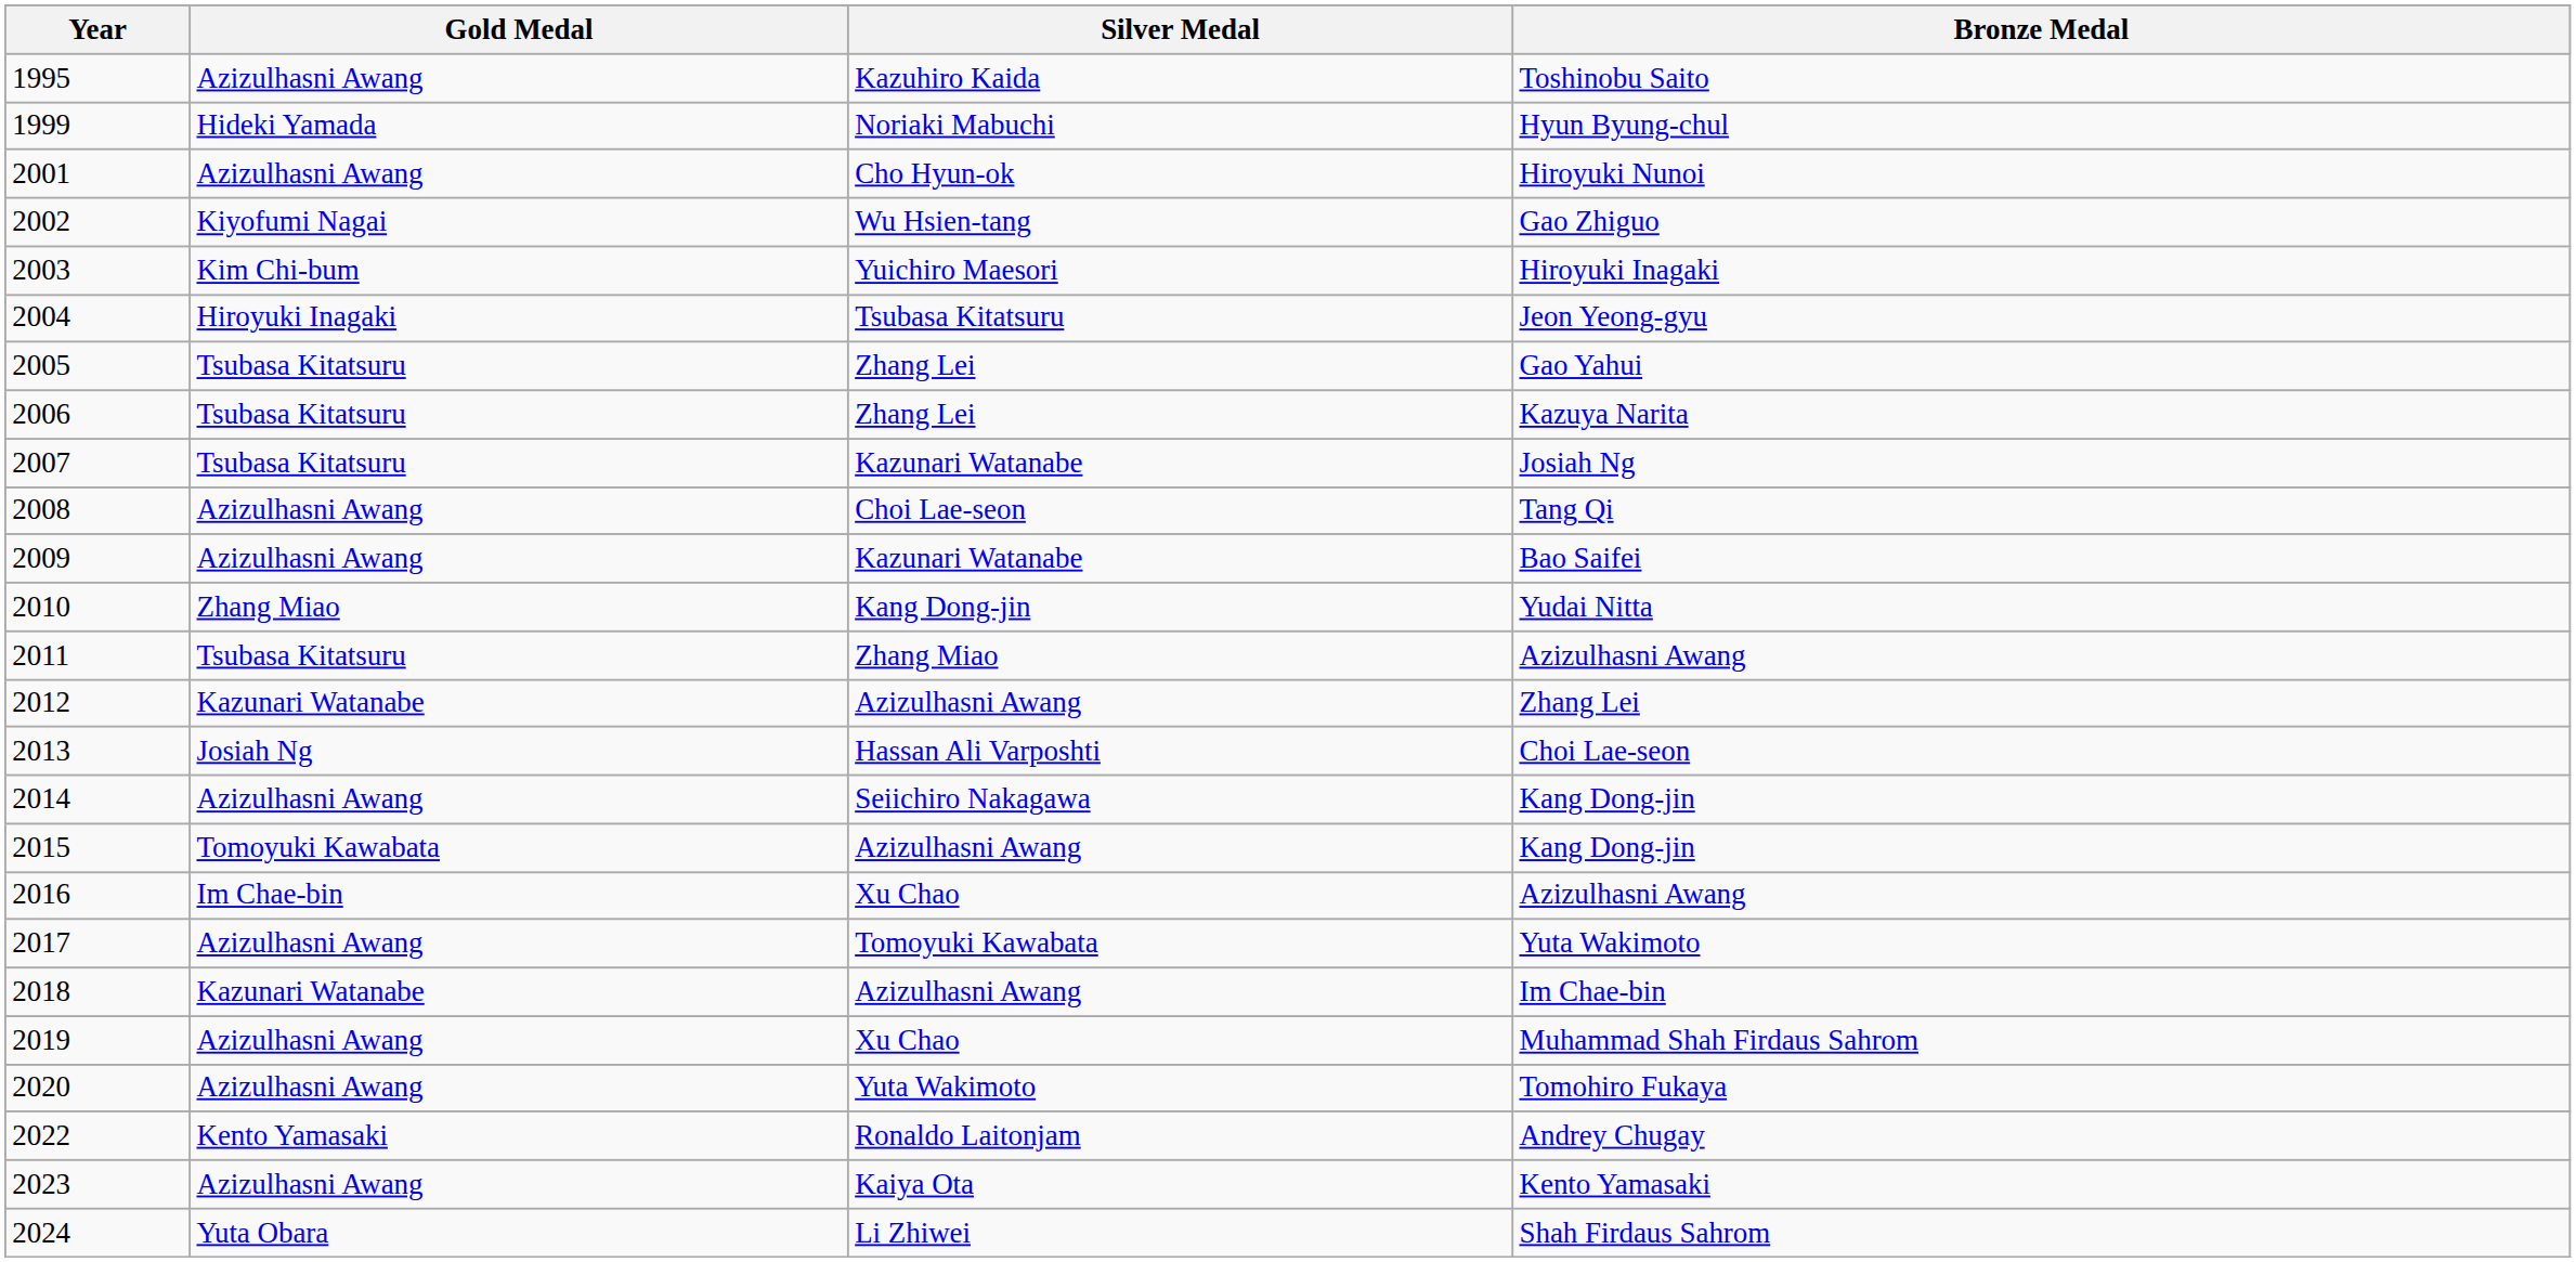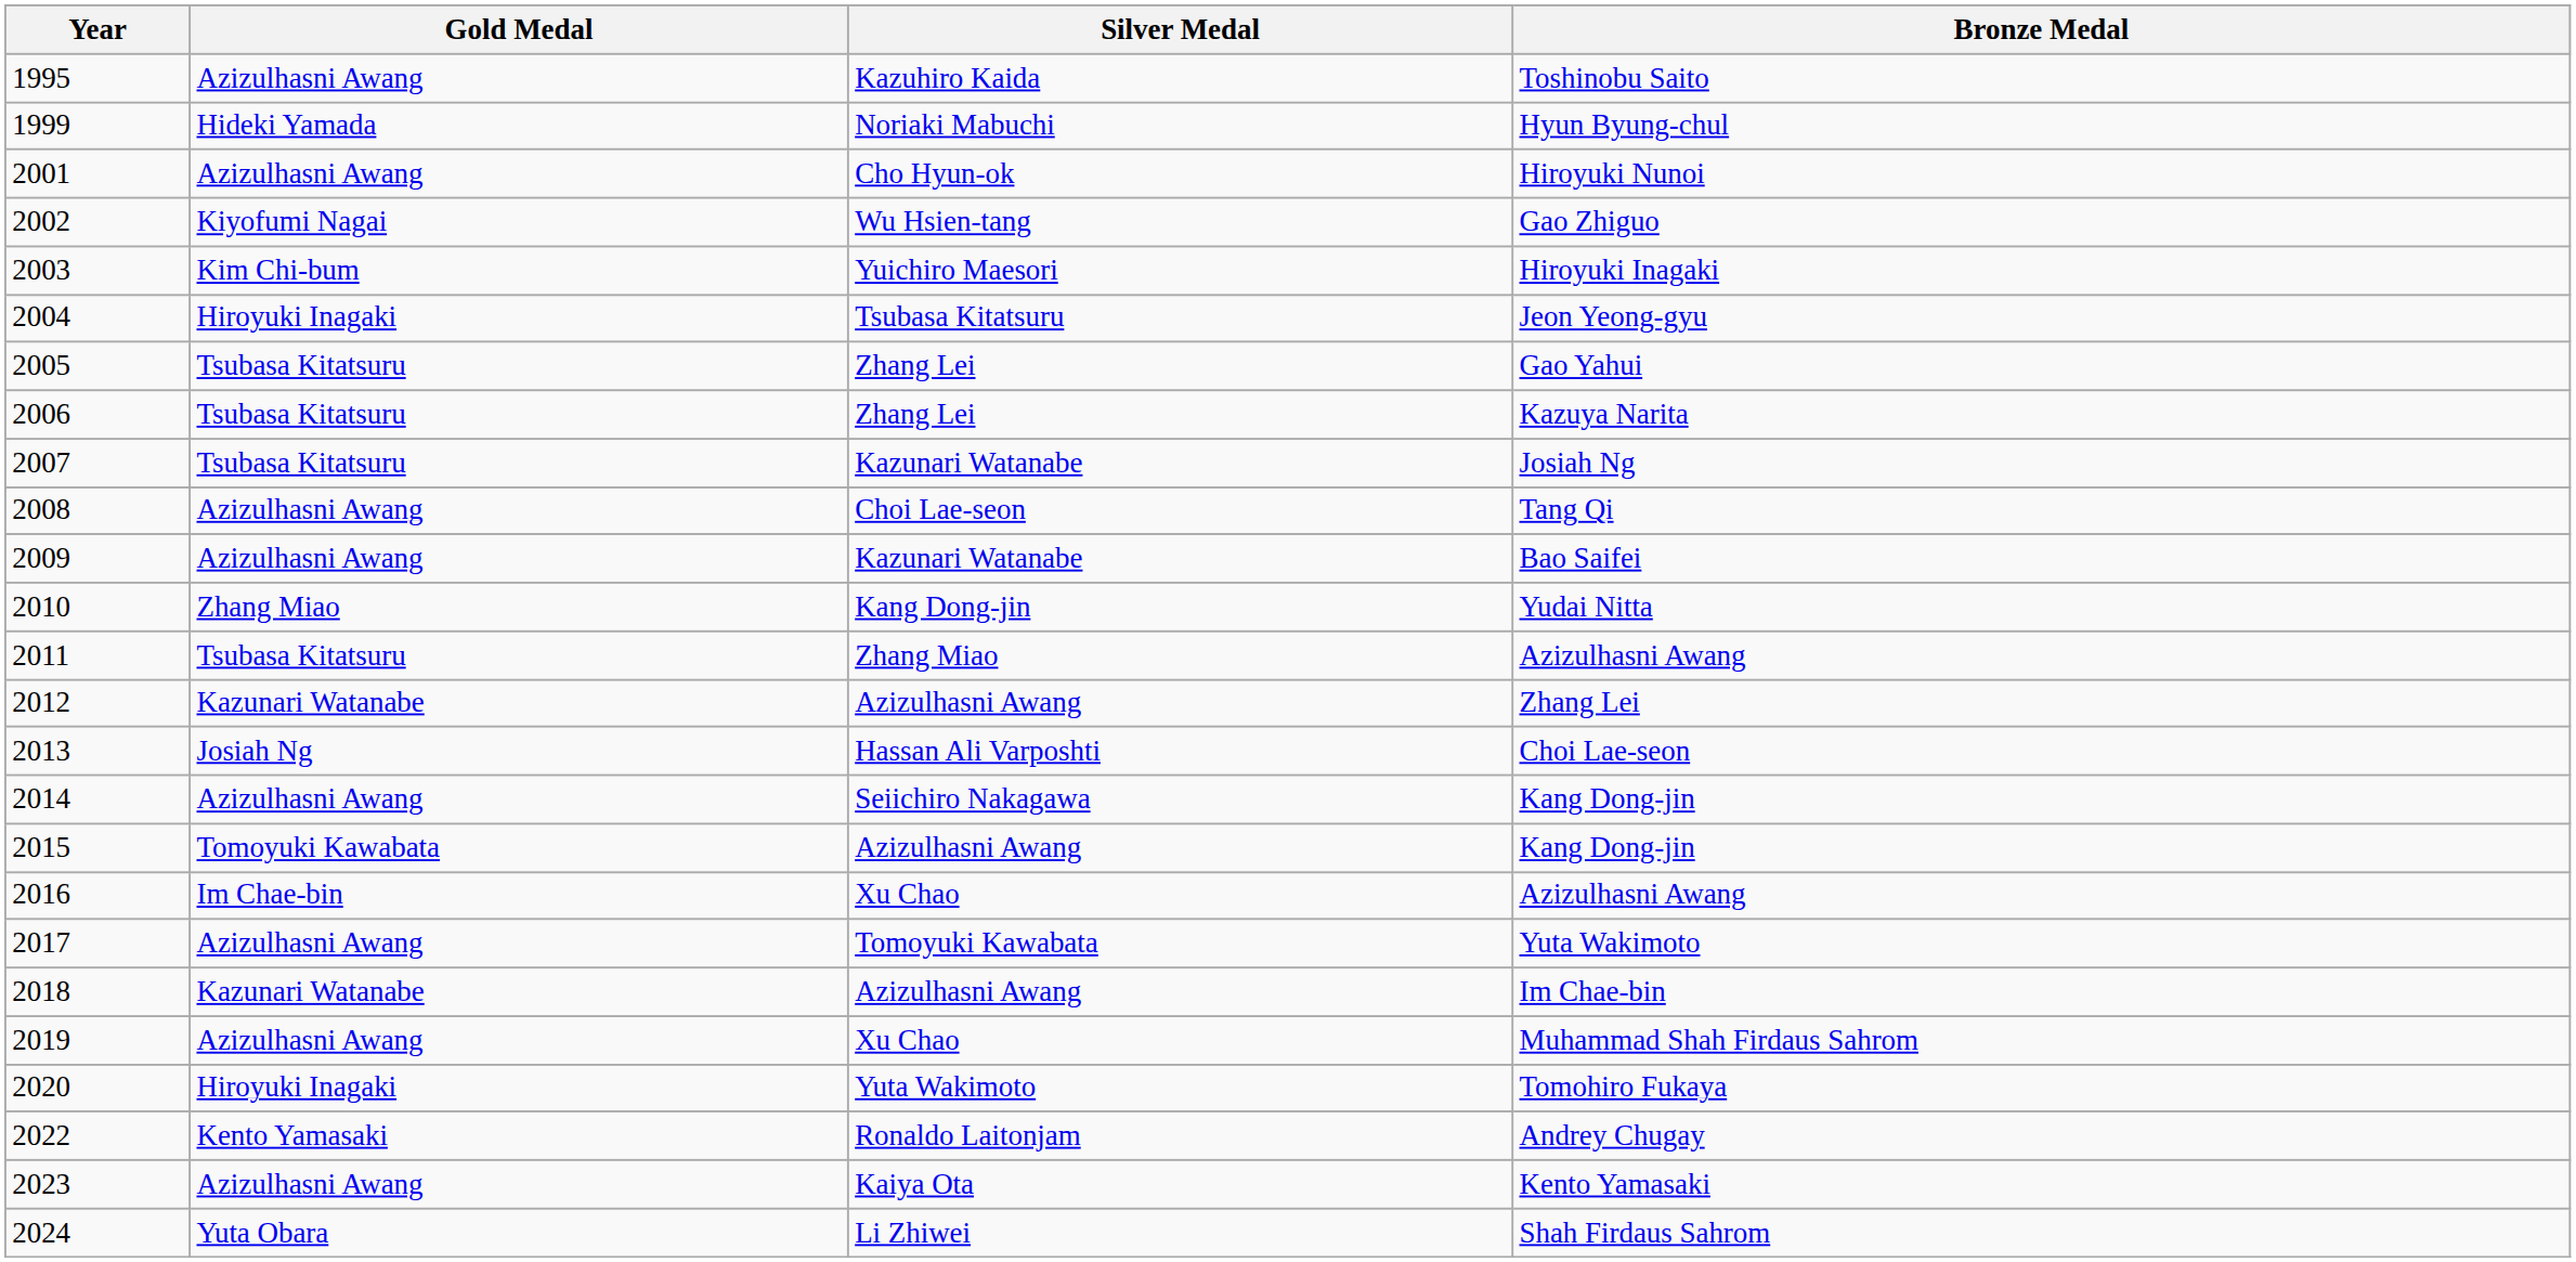 <table class=wikitable style="font-size:90%" width="80%">
 <tr style="background:#ccccff;">
 <th>Year</th>
 <th> <strong>Gold Medal</strong></th>
 <th> <strong>Silver Medal</strong></th>
 <th> <strong>Bronze Medal</strong></th>
 </tr>
 <tr>
 <td>1995</td>
 <td> <a href='#'>Azizulhasni Awang</a></td>
 <td> <a href='#'>Kazuhiro Kaida</a></td>
 <td> <a href='#'>Toshinobu Saito</a></td>
 </tr>
 <tr>
 <td>1999</td>
 <td> <a href='#'>Hideki Yamada</a></td>
 <td> <a href='#'>Noriaki Mabuchi</a></td>
 <td> <a href='#'>Hyun Byung-chul</a></td>
 </tr>
 <tr>
 <td>2001</td>
 <td> <a href='#'>Azizulhasni Awang</a></td>
 <td> <a href='#'>Cho Hyun-ok</a></td>
 <td> <a href='#'>Hiroyuki Nunoi</a></td>
 </tr>
 <tr>
 <td>2002</td>
 <td> <a href='#'>Kiyofumi Nagai</a></td>
 <td> <a href='#'>Wu Hsien-tang</a></td>
 <td> <a href='#'>Gao Zhiguo</a></td>
 </tr>
 <tr>
 <td>2003</td>
 <td> <a href='#'>Kim Chi-bum</a></td>
 <td> <a href='#'>Yuichiro Maesori</a></td>
 <td> <a href='#'>Hiroyuki Inagaki</a></td>
 </tr>
 <tr>
 <td>2004</td>
 <td> <a href='#'>Hiroyuki Inagaki</a></td>
 <td> <a href='#'>Tsubasa Kitatsuru</a></td>
 <td> <a href='#'>Jeon Yeong-gyu</a></td>
 </tr>
 <tr>
 <td>2005</td>
 <td> <a href='#'>Tsubasa Kitatsuru</a></td>
 <td> <a href='#'>Zhang Lei</a></td>
 <td> <a href='#'>Gao Yahui</a></td>
 </tr>
 <tr>
 <td>2006</td>
 <td> <a href='#'>Tsubasa Kitatsuru</a></td>
 <td> <a href='#'>Zhang Lei</a></td>
 <td> <a href='#'>Kazuya Narita</a></td>
 </tr>
 <tr>
 <td>2007</td>
 <td> <a href='#'>Tsubasa Kitatsuru</a></td>
 <td> <a href='#'>Kazunari Watanabe</a></td>
 <td> <a href='#'>Josiah Ng</a></td>
 </tr>
 <tr>
 <td>2008</td>
 <td> <a href='#'>Azizulhasni Awang</a></td>
 <td> <a href='#'>Choi Lae-seon</a></td>
 <td> <a href='#'>Tang Qi</a></td>
 </tr>
 <tr>
 <td>2009</td>
 <td> <a href='#'>Azizulhasni Awang</a></td>
 <td> <a href='#'>Kazunari Watanabe</a></td>
 <td> <a href='#'>Bao Saifei</a></td>
 </tr>
 <tr>
 <td>2010</td>
 <td> <a href='#'>Zhang Miao</a></td>
 <td> <a href='#'>Kang Dong-jin</a></td>
 <td> <a href='#'>Yudai Nitta</a></td>
 </tr>
 <tr>
 <td>2011</td>
 <td> <a href='#'>Tsubasa Kitatsuru</a></td>
 <td> <a href='#'>Zhang Miao</a></td>
 <td> <a href='#'>Azizulhasni Awang</a></td>
 </tr>
 <tr>
 <td>2012</td>
 <td> <a href='#'>Kazunari Watanabe</a></td>
 <td> <a href='#'>Azizulhasni Awang</a></td>
 <td> <a href='#'>Zhang Lei</a></td>
 </tr>
 <tr>
 <td>2013</td>
 <td> <a href='#'>Josiah Ng</a></td>
 <td> <a href='#'>Hassan Ali Varposhti</a></td>
 <td> <a href='#'>Choi Lae-seon</a></td>
 </tr>
 <tr>
 <td>2014</td>
 <td> <a href='#'>Azizulhasni Awang</a></td>
 <td> <a href='#'>Seiichiro Nakagawa</a></td>
 <td> <a href='#'>Kang Dong-jin</a></td>
 </tr>
 <tr>
 <td>2015</td>
 <td> <a href='#'>Tomoyuki Kawabata</a></td>
 <td> <a href='#'>Azizulhasni Awang</a></td>
 <td> <a href='#'>Kang Dong-jin</a></td>
 </tr>
 <tr>
 <td>2016</td>
 <td> <a href='#'>Im Chae-bin</a></td>
 <td> <a href='#'>Xu Chao</a></td>
 <td> <a href='#'>Azizulhasni Awang</a></td>
 </tr>
 <tr>
 <td>2017</td>
 <td> <a href='#'>Azizulhasni Awang</a></td>
 <td> <a href='#'>Tomoyuki Kawabata</a></td>
 <td> <a href='#'>Yuta Wakimoto</a></td>
 </tr>
 <tr>
 <td>2018</td>
 <td> <a href='#'>Kazunari Watanabe</a></td>
 <td> <a href='#'>Azizulhasni Awang</a></td>
 <td> <a href='#'>Im Chae-bin</a></td>
 </tr>
 <tr>
 <td>2019</td>
 <td> <a href='#'>Azizulhasni Awang</a></td>
 <td> <a href='#'>Xu Chao</a></td>
 <td> <a href='#'>Muhammad Shah Firdaus Sahrom</a></td>
 </tr>
 <tr>
 <td>2020</td>
-<td> <a href='#'>Azizulhasni Awang</a></td>
+<td> <a href='#'>Hiroyuki Inagaki</a></td>
 <td> <a href='#'>Yuta Wakimoto</a></td>
 <td> <a href='#'>Tomohiro Fukaya</a></td>
 </tr>
 <tr>
 <td>2022</td>
 <td> <a href='#'>Kento Yamasaki</a></td>
 <td> <a href='#'>Ronaldo Laitonjam</a></td>
 <td> <a href='#'>Andrey Chugay</a></td>
 </tr>
 <tr>
 <td>2023</td>
 <td> <a href='#'>Azizulhasni Awang</a></td>
 <td> <a href='#'>Kaiya Ota</a></td>
 <td> <a href='#'>Kento Yamasaki</a></td>
 </tr>
 <tr>
 <td>2024</td>
 <td> <a href='#'>Yuta Obara</a></td>
 <td> <a href='#'>Li Zhiwei</a></td>
 <td> <a href='#'>Shah Firdaus Sahrom</a></td>
 </tr>
 <tr>
 </tr>
 </table>
